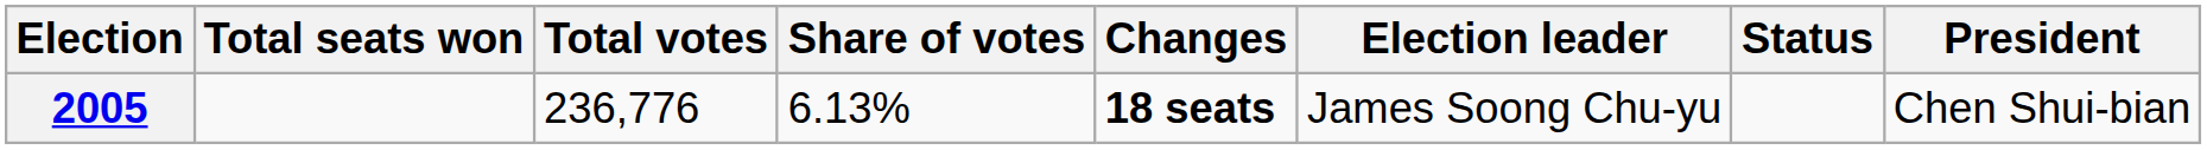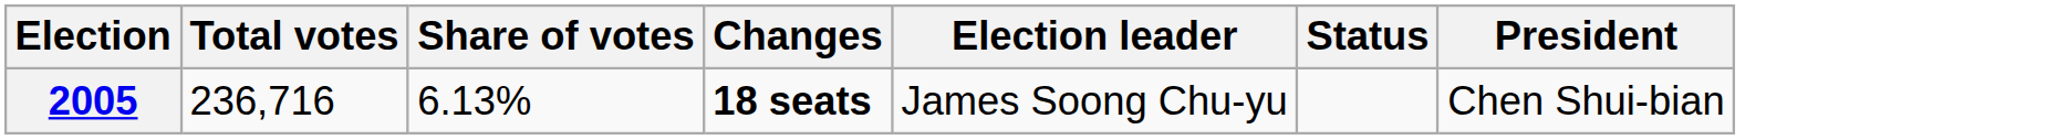 <table class=wikitable>
 <tr>
 <th>Election</th>
-<th>Total seats won</th>
 <th>Total votes</th>
 <th>Share of votes</th>
 <th>Changes</th>
 <th>Election leader</th>
 <th>Status</th>
 <th>President</th>
 </tr>
 <tr>
 <th><a href='#'>2005</a></th>
-<td></td>
-<td>236,776</td>
+<td>236,716</td>
 <td>6.13%</td>
 <td><strong>18 seats</strong></td>
 <td>James Soong Chu-yu</td>
 <td></td>
 <td>Chen Shui-bian</td>
 </tr>
 </table>
